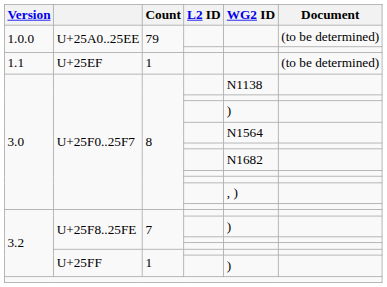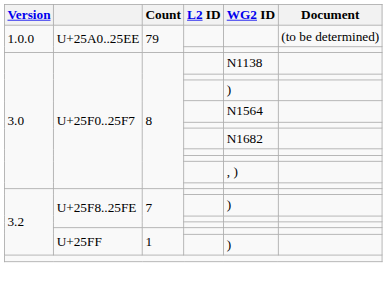 <table class="wikitable collapsible sticky-header">
 <tr>
 <th><a href='#'>Version</a></th>
 <th></th>
 <th>Count</th>
 <th><a href='#'>L2</a> ID</th>
 <th><a href='#'>WG2</a> ID</th>
 <th>Document</th>
 </tr>
 <tr>
 <td rowspan="2">1.0.0</td>
 <td rowspan="2">U+25A0..25EE</td>
 <td rowspan="2">79</td>
 <td></td>
 <td></td>
 <td>(to be determined)</td>
 </tr>
 <tr>
 <td></td>
 <td></td>
 <td></td>
-</tr>
-<tr>
-<td>1.1</td>
-<td>U+25EF</td>
-<td>1</td>
-<td></td>
-<td></td>
-<td>(to be determined)</td>
 </tr>
 <tr>
 <td rowspan="10">3.0</td>
 <td rowspan="10">U+25F0..25F7</td>
 <td rowspan="10">8</td>
 <td></td>
 <td>N1138</td>
 <td></td>
 </tr>
 <tr>
 <td></td>
 <td></td>
 <td></td>
 </tr>
 <tr>
 <td></td>
 <td> )</td>
 <td></td>
 </tr>
 <tr>
 <td></td>
 <td>N1564</td>
 <td></td>
 </tr>
 <tr>
 <td></td>
 <td></td>
 <td></td>
 </tr>
 <tr>
 <td></td>
 <td>N1682</td>
 <td></td>
 </tr>
 <tr>
 <td></td>
 <td></td>
 <td></td>
 </tr>
 <tr>
 <td></td>
 <td></td>
 <td></td>
 </tr>
 <tr>
 <td></td>
 <td> , )</td>
 <td></td>
 </tr>
 <tr>
 <td></td>
 <td></td>
 <td></td>
 </tr>
 <tr>
 <td rowspan="6">3.2</td>
 <td rowspan="4">U+25F8..25FE</td>
 <td rowspan="4">7</td>
 <td></td>
 <td></td>
 <td></td>
 </tr>
 <tr>
 <td></td>
 <td> )</td>
 <td></td>
 </tr>
 <tr>
 <td></td>
 <td></td>
 <td></td>
 </tr>
 <tr>
 <td></td>
 <td></td>
 <td></td>
 </tr>
 <tr>
 <td rowspan="2">U+25FF</td>
 <td rowspan="2">1</td>
 <td></td>
 <td></td>
 <td></td>
 </tr>
 <tr>
 <td></td>
 <td> )</td>
 <td></td>
 </tr>
 <tr class="sortbottom">
 <td colspan="6"></td>
 </tr>
 </table>
